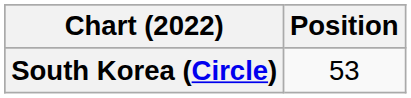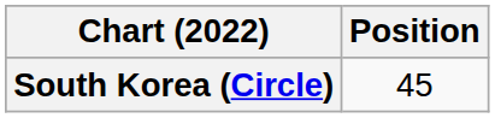 <table class="wikitable plainrowheaders" style="text-align:center">
 <tr>
 <th scope="col">Chart (2022)</th>
 <th scope="col">Position</th>
 </tr>
 <tr>
 <th scope="row">South Korea (<a href='#'>Circle</a>)</th>
-<td>53</td>
+<td>45</td>
 </tr>
 </table>
